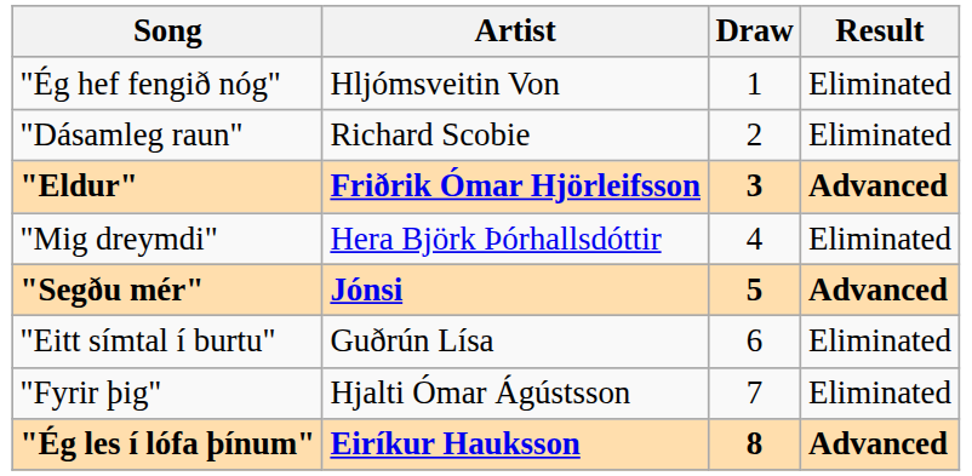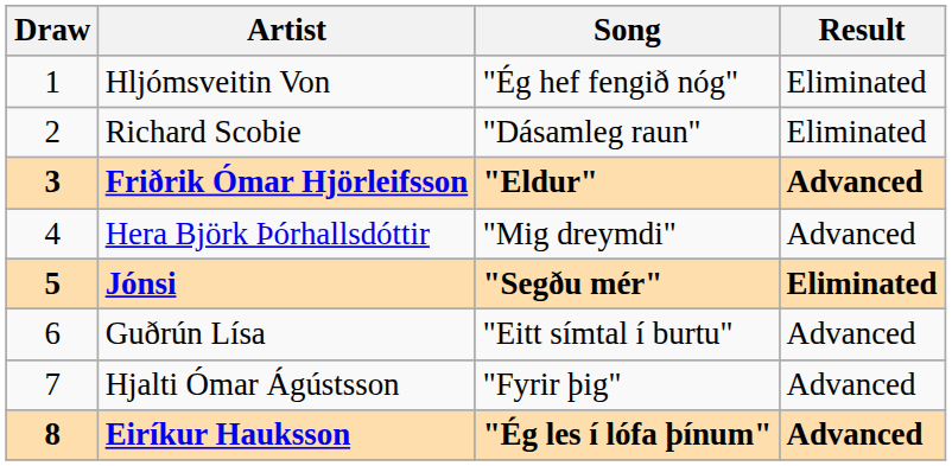 <table class="sortable wikitable" style="margin: 1em auto 1em auto; text-align:center;">
 <tr>
+<th>Draw</th>
+<th>Artist</th>
 <th>Song</th>
-<th>Artist</th>
-<th>Draw</th>
 <th>Result</th>
 </tr>
 <tr>
+<td>1</td>
+<td align="left">Hljómsveitin Von</td>
 <td align="left">"Ég hef fengið nóg"</td>
-<td align="left">Hljómsveitin Von</td>
-<td>1</td>
 <td align="left">Eliminated</td>
 </tr>
 <tr>
+<td>2</td>
+<td align="left">Richard Scobie</td>
 <td align="left">"Dásamleg raun"</td>
-<td align="left">Richard Scobie</td>
-<td>2</td>
 <td align="left">Eliminated</td>
 </tr>
 <tr style="font-weight:bold; background:navajowhite">
+<td>3</td>
+<td align="left"><a href='#'>Friðrik Ómar Hjörleifsson</a></td>
 <td align="left">"Eldur"</td>
-<td align="left"><a href='#'>Friðrik Ómar Hjörleifsson</a></td>
-<td>3</td>
 <td align="left">Advanced</td>
 </tr>
 <tr>
+<td>4</td>
+<td align="left"><a href='#'>Hera Björk Þórhallsdóttir</a></td>
 <td align="left">"Mig dreymdi"</td>
-<td align="left"><a href='#'>Hera Björk Þórhallsdóttir</a></td>
-<td>4</td>
+<td align="left">Advanced</td>
+</tr>
+<tr style="font-weight:bold; background:navajowhite">
+<td>5</td>
+<td align="left"><a href='#'>Jónsi</a></td>
+<td align="left">"Segðu mér"</td>
 <td align="left">Eliminated</td>
 </tr>
-<tr style="font-weight:bold; background:navajowhite">
-<td align="left">"Segðu mér"</td>
-<td align="left"><a href='#'>Jónsi</a></td>
-<td>5</td>
+<tr>
+<td>6</td>
+<td align="left">Guðrún Lísa</td>
+<td align="left">"Eitt símtal í burtu"</td>
 <td align="left">Advanced</td>
 </tr>
 <tr>
-<td align="left">"Eitt símtal í burtu"</td>
-<td align="left">Guðrún Lísa</td>
-<td>6</td>
-<td align="left">Eliminated</td>
-</tr>
-<tr>
+<td>7</td>
+<td align="left">Hjalti Ómar Ágústsson</td>
 <td align="left">"Fyrir þig"</td>
-<td align="left">Hjalti Ómar Ágústsson</td>
-<td>7</td>
-<td align="left">Eliminated</td>
+<td align="left">Advanced</td>
 </tr>
 <tr style="font-weight:bold; background:navajowhite">
+<td>8</td>
+<td align="left"><a href='#'>Eiríkur Hauksson</a></td>
 <td align="left">"Ég les í lófa þínum"</td>
-<td align="left"><a href='#'>Eiríkur Hauksson</a></td>
-<td>8</td>
 <td align="left">Advanced</td>
 </tr>
 </table>
